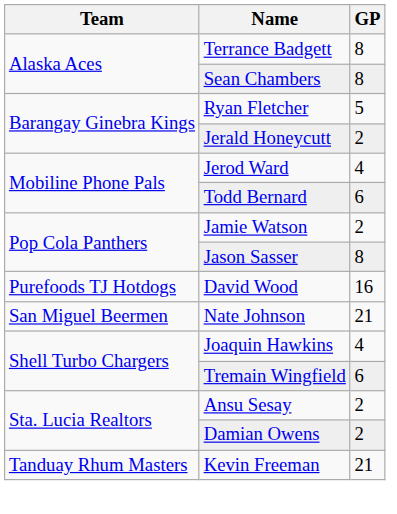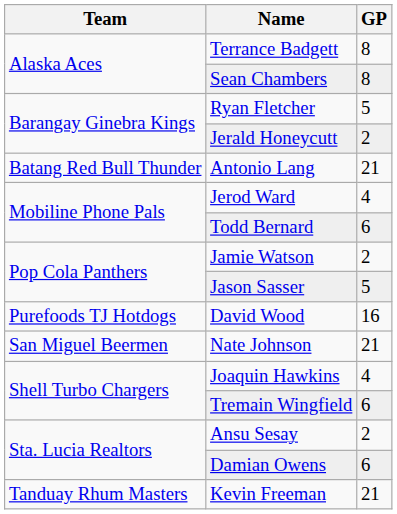 <table class="wikitable">
 <tr>
 <th>Team</th>
 <th>Name</th>
 <th>GP</th>
 </tr>
 <tr>
 <td rowspan=2><a href='#'>Alaska Aces</a></td>
 <td> <a href='#'>Terrance Badgett</a></td>
 <td>8</td>
 </tr>
 <tr bgcolor=#efefef>
 <td> <a href='#'>Sean Chambers</a></td>
 <td>8</td>
 </tr>
 <tr>
 <td rowspan=2><a href='#'>Barangay Ginebra Kings</a></td>
 <td> <a href='#'>Ryan Fletcher</a></td>
 <td>5</td>
 </tr>
 <tr bgcolor=#efefef>
 <td> <a href='#'>Jerald Honeycutt</a></td>
 <td>2</td>
 </tr>
 <tr>
+<td><a href='#'>Batang Red Bull Thunder</a></td>
+<td> <a href='#'>Antonio Lang</a></td>
+<td>21</td>
+</tr>
+<tr>
 <td rowspan=2><a href='#'>Mobiline Phone Pals</a></td>
 <td> <a href='#'>Jerod Ward</a></td>
 <td>4</td>
 </tr>
 <tr bgcolor=#efefef>
 <td> <a href='#'>Todd Bernard</a></td>
 <td>6</td>
 </tr>
 <tr>
 <td rowspan=2><a href='#'>Pop Cola Panthers</a></td>
 <td> <a href='#'>Jamie Watson</a></td>
 <td>2</td>
 </tr>
 <tr bgcolor=#efefef>
 <td> <a href='#'>Jason Sasser</a></td>
-<td>8</td>
+<td>5</td>
 </tr>
 <tr>
 <td><a href='#'>Purefoods TJ Hotdogs</a></td>
 <td> <a href='#'>David Wood</a></td>
 <td>16</td>
 </tr>
 <tr>
 <td><a href='#'>San Miguel Beermen</a></td>
 <td> <a href='#'>Nate Johnson</a></td>
 <td>21</td>
 </tr>
 <tr>
 <td rowspan=2><a href='#'>Shell Turbo Chargers</a></td>
 <td> <a href='#'>Joaquin Hawkins</a></td>
 <td>4</td>
 </tr>
 <tr bgcolor=#efefef>
 <td> <a href='#'>Tremain Wingfield</a></td>
 <td>6</td>
 </tr>
 <tr>
 <td rowspan=2><a href='#'>Sta. Lucia Realtors</a></td>
 <td> <a href='#'>Ansu Sesay</a></td>
 <td>2</td>
 </tr>
 <tr bgcolor=#efefef>
 <td> <a href='#'>Damian Owens</a></td>
-<td>2</td>
+<td>6</td>
 </tr>
 <tr>
 <td><a href='#'>Tanduay Rhum Masters</a></td>
 <td> <a href='#'>Kevin Freeman</a></td>
 <td>21</td>
 </tr>
 </table>
